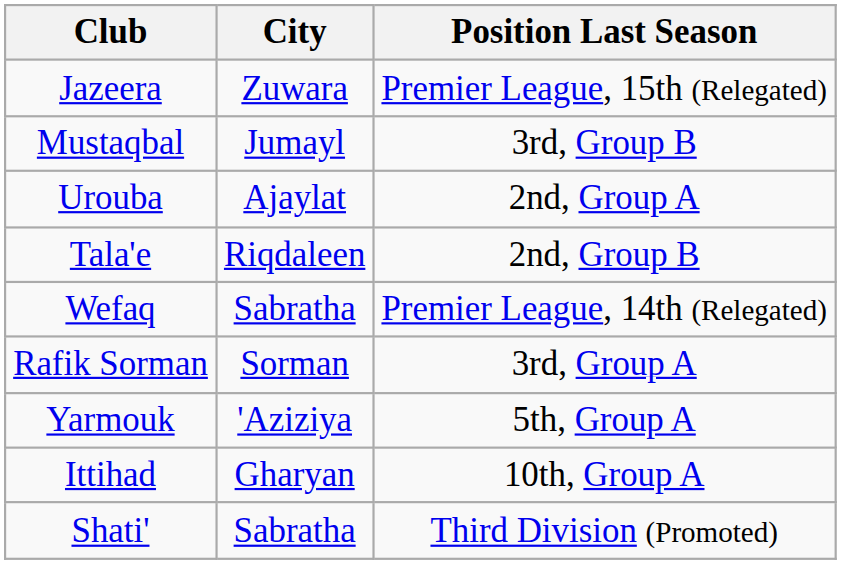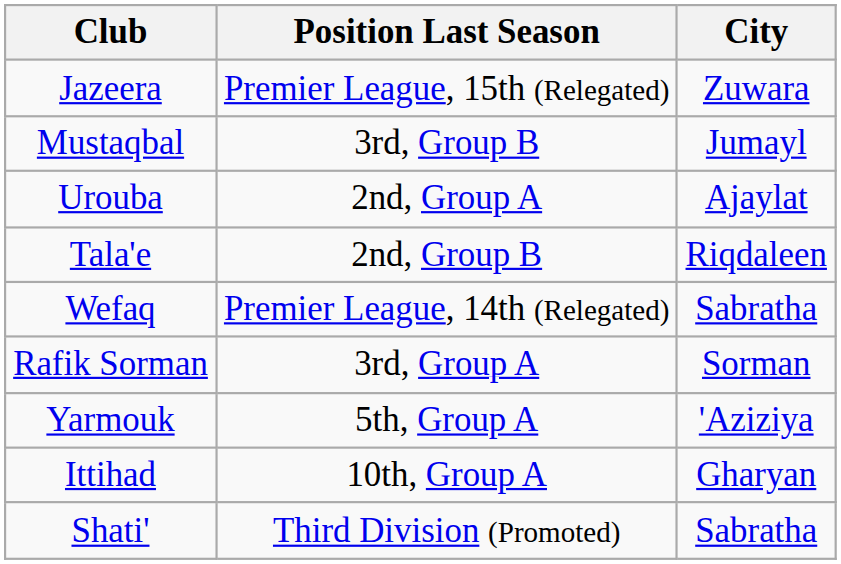 <table class="wikitable" style="text-align: center;">
 <tr>
 <th>Club</th>
+<th>Position Last Season</th>
 <th>City</th>
-<th>Position Last Season</th>
 </tr>
 <tr>
 <td><a href='#'>Jazeera</a></td>
+<td><a href='#'>Premier League</a>, 15th <small>(Relegated)</small></td>
 <td><a href='#'>Zuwara</a></td>
-<td><a href='#'>Premier League</a>, 15th <small>(Relegated)</small></td>
 </tr>
 <tr>
 <td><a href='#'>Mustaqbal</a></td>
+<td>3rd, <a href='#'>Group B</a></td>
 <td><a href='#'>Jumayl</a></td>
-<td>3rd, <a href='#'>Group B</a></td>
 </tr>
 <tr>
 <td><a href='#'>Urouba</a></td>
+<td>2nd, <a href='#'>Group A</a></td>
 <td><a href='#'>Ajaylat</a></td>
-<td>2nd, <a href='#'>Group A</a></td>
 </tr>
 <tr>
 <td><a href='#'>Tala'e</a></td>
+<td>2nd, <a href='#'>Group B</a></td>
 <td><a href='#'>Riqdaleen</a></td>
-<td>2nd, <a href='#'>Group B</a></td>
 </tr>
 <tr>
 <td><a href='#'>Wefaq</a></td>
+<td><a href='#'>Premier League</a>, 14th <small>(Relegated)</small></td>
 <td><a href='#'>Sabratha</a></td>
-<td><a href='#'>Premier League</a>, 14th <small>(Relegated)</small></td>
 </tr>
 <tr>
 <td><a href='#'>Rafik Sorman</a></td>
+<td>3rd, <a href='#'>Group A</a></td>
 <td><a href='#'>Sorman</a></td>
-<td>3rd, <a href='#'>Group A</a></td>
 </tr>
 <tr>
 <td><a href='#'>Yarmouk</a></td>
+<td>5th, <a href='#'>Group A</a></td>
 <td><a href='#'>'Aziziya</a></td>
-<td>5th, <a href='#'>Group A</a></td>
 </tr>
 <tr>
 <td><a href='#'>Ittihad</a></td>
+<td>10th, <a href='#'>Group A</a></td>
 <td><a href='#'>Gharyan</a></td>
-<td>10th, <a href='#'>Group A</a></td>
 </tr>
 <tr>
 <td><a href='#'>Shati'</a></td>
+<td><a href='#'>Third Division</a> <small>(Promoted)</small></td>
 <td><a href='#'>Sabratha</a></td>
-<td><a href='#'>Third Division</a> <small>(Promoted)</small></td>
 </tr>
 </table>
